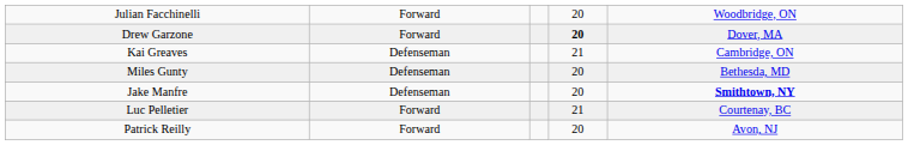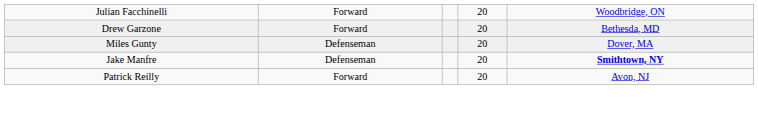 <table class="wikitable" width="60%">
 <tr align="center" bgcolor="">
 <td>Julian Facchinelli</td>
 <td>Forward</td>
 <td></td>
 <td>20</td>
 <td><a href='#'>Woodbridge, ON</a></td>
 </tr>
 <tr align="center" bgcolor="f0f0f0">
 <td>Drew Garzone</td>
 <td>Forward</td>
 <td></td>
-<td><strong>20</strong></td>
-<td><a href='#'>Dover, MA</a></td>
-</tr>
-<tr align="center" bgcolor="">
-<td>Kai Greaves</td>
-<td>Defenseman</td>
-<td></td>
-<td>21</td>
-<td><a href='#'>Cambridge, ON</a></td>
+<td>20</td>
+<td><a href='#'>Bethesda, MD</a></td>
 </tr>
 <tr align="center" bgcolor="f0f0f0">
 <td>Miles Gunty</td>
 <td>Defenseman</td>
 <td></td>
 <td>20</td>
-<td><a href='#'>Bethesda, MD</a></td>
+<td><a href='#'>Dover, MA</a></td>
 </tr>
 <tr align="center" bgcolor="">
 <td>Jake Manfre</td>
 <td>Defenseman</td>
 <td></td>
 <td>20</td>
 <td><strong><a href='#'>Smithtown, NY</a></strong></td>
-</tr>
-<tr align="center" bgcolor="f0f0f0">
-<td>Luc Pelletier</td>
-<td>Forward</td>
-<td></td>
-<td>21</td>
-<td><a href='#'>Courtenay, BC</a></td>
 </tr>
 <tr align="center" bgcolor="">
 <td>Patrick Reilly</td>
 <td>Forward</td>
 <td></td>
 <td>20</td>
 <td><a href='#'>Avon, NJ</a></td>
 </tr>
 </table>
